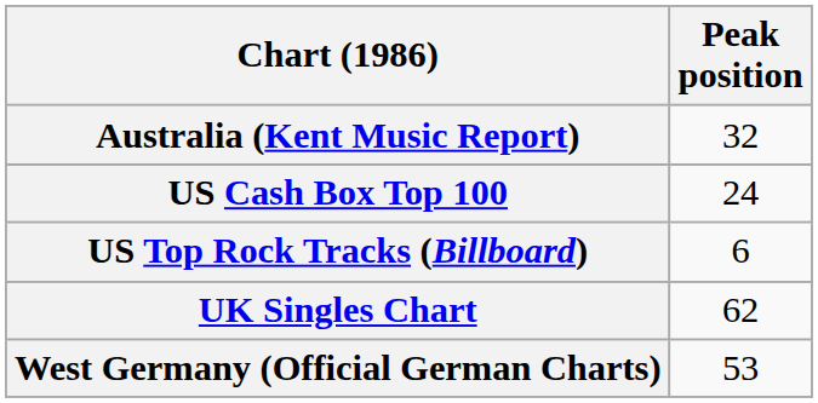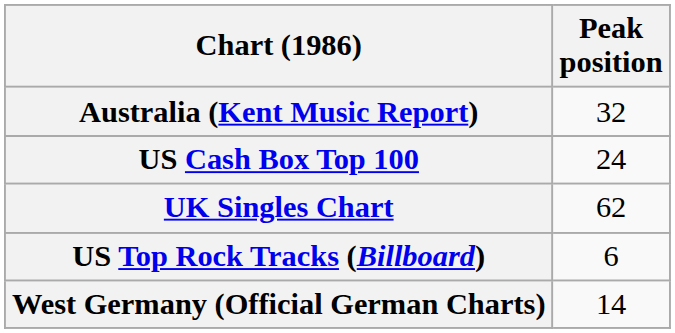 <table class="wikitable sortable plainrowheaders">
 <tr>
 <th>Chart (1986)</th>
 <th>Peak<br>position</th>
 </tr>
 <tr>
 <th scope="row">Australia (<a href='#'>Kent Music Report</a>)</th>
 <td style="text-align:center;">32</td>
 </tr>
 <tr>
 </tr>
 <tr>
 </tr>
 <tr>
 <th scope="row">US <a href='#'>Cash Box Top 100</a></th>
 <td style="text-align:center;">24</td>
 </tr>
 <tr>
+<th scope="row"><a href='#'>UK Singles Chart</a></th>
+<td align="center">62</td>
+</tr>
+<tr>
 <th scope="row">US <a href='#'>Top Rock Tracks</a> (<em><a href='#'>Billboard</a></em>)</th>
 <td align="center">6</td>
 </tr>
 <tr>
-<th scope="row"><a href='#'>UK Singles Chart</a></th>
-<td align="center">62</td>
-</tr>
-<tr>
 <th scope="row">West Germany (Official German Charts)</th>
-<td style="text-align:center;">53</td>
+<td style="text-align:center;">14</td>
 </tr>
 </table>
